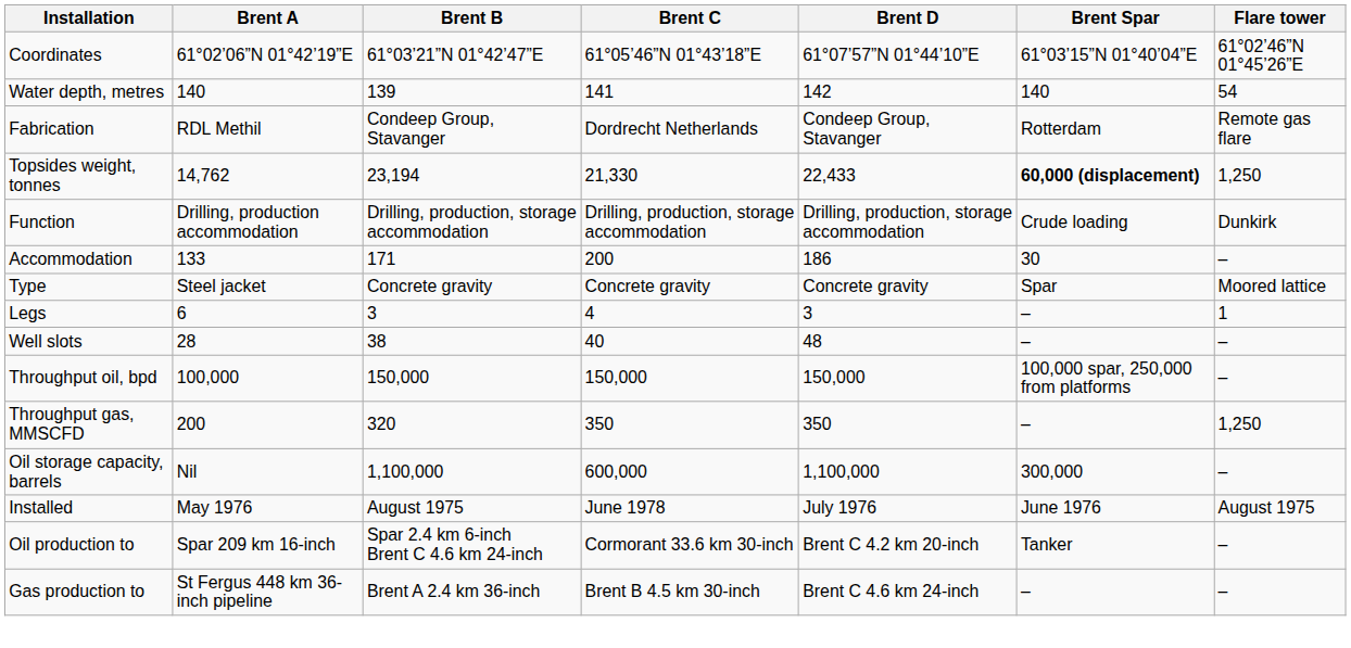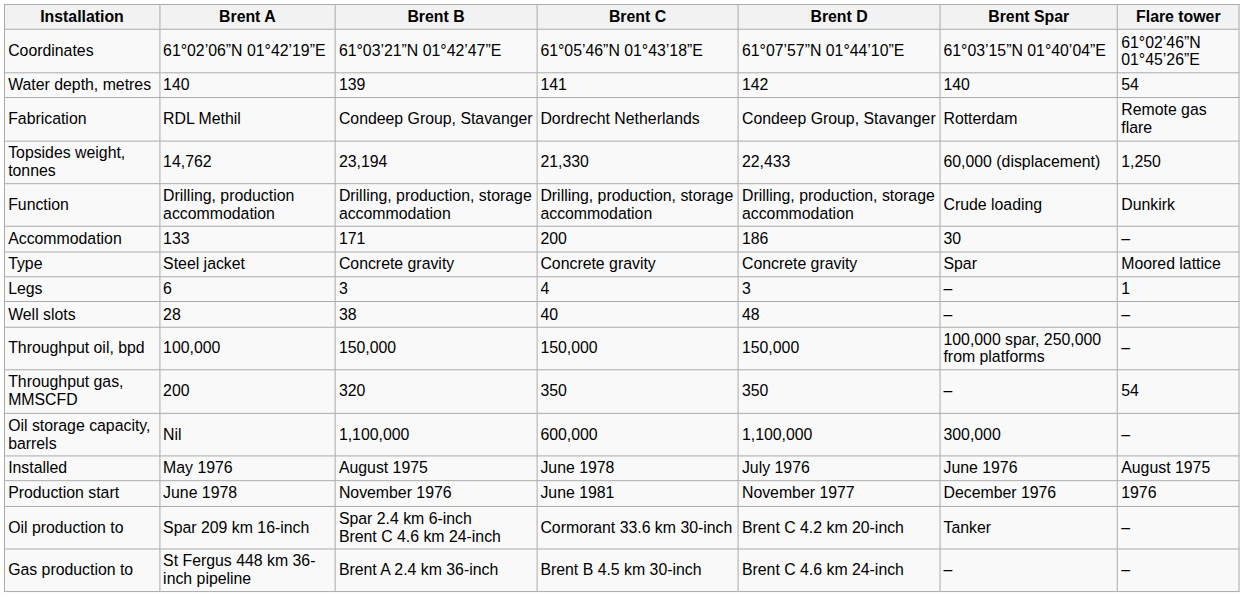 <table class="wikitable">
 <tr>
 <th>Installation</th>
 <th>Brent A</th>
 <th>Brent B</th>
 <th>Brent C</th>
 <th>Brent D</th>
 <th>Brent Spar</th>
 <th>Flare tower</th>
 </tr>
 <tr>
 <td>Coordinates</td>
 <td>61°02’06”N 01°42’19”E</td>
 <td>61°03’21”N 01°42’47”E</td>
 <td>61°05’46”N 01°43’18”E</td>
 <td>61°07’57”N 01°44’10”E</td>
 <td>61°03’15”N 01°40’04”E</td>
 <td>61°02’46”N 01°45’26”E</td>
 </tr>
 <tr>
 <td>Water depth, metres</td>
 <td>140</td>
 <td>139</td>
 <td>141</td>
 <td>142</td>
 <td>140</td>
 <td>54</td>
 </tr>
 <tr>
 <td>Fabrication</td>
 <td>RDL Methil</td>
 <td>Condeep Group, Stavanger</td>
 <td>Dordrecht Netherlands</td>
 <td>Condeep Group, Stavanger</td>
 <td>Rotterdam</td>
 <td>Remote gas flare</td>
 </tr>
 <tr>
 <td>Topsides weight, tonnes</td>
 <td>14,762</td>
 <td>23,194</td>
 <td>21,330</td>
 <td>22,433</td>
-<td><strong>60,000 (displacement)</strong></td>
+<td>60,000 (displacement)</td>
 <td>1,250</td>
 </tr>
 <tr>
 <td>Function</td>
 <td>Drilling, production accommodation</td>
 <td>Drilling, production, storage accommodation</td>
 <td>Drilling, production, storage accommodation</td>
 <td>Drilling, production, storage accommodation</td>
 <td>Crude loading</td>
 <td>Dunkirk</td>
 </tr>
 <tr>
 <td>Accommodation</td>
 <td>133</td>
 <td>171</td>
 <td>200</td>
 <td>186</td>
 <td>30</td>
 <td>–</td>
 </tr>
 <tr>
 <td>Type</td>
 <td>Steel jacket</td>
 <td>Concrete gravity</td>
 <td>Concrete gravity</td>
 <td>Concrete gravity</td>
 <td>Spar</td>
 <td>Moored lattice</td>
 </tr>
 <tr>
 <td>Legs</td>
 <td>6</td>
 <td>3</td>
 <td>4</td>
 <td>3</td>
 <td>–</td>
 <td>1</td>
 </tr>
 <tr>
 <td>Well slots</td>
 <td>28</td>
 <td>38</td>
 <td>40</td>
 <td>48</td>
 <td>–</td>
 <td>–</td>
 </tr>
 <tr>
 <td>Throughput oil, bpd</td>
 <td>100,000</td>
 <td>150,000</td>
 <td>150,000</td>
 <td>150,000</td>
 <td>100,000 spar, 250,000 from  platforms</td>
 <td>–</td>
 </tr>
 <tr>
 <td>Throughput gas, MMSCFD</td>
 <td>200</td>
 <td>320</td>
 <td>350</td>
 <td>350</td>
 <td>–</td>
-<td>1,250</td>
+<td>54</td>
 </tr>
 <tr>
 <td>Oil storage capacity, barrels</td>
 <td>Nil</td>
 <td>1,100,000</td>
 <td>600,000</td>
 <td>1,100,000</td>
 <td>300,000</td>
 <td>–</td>
 </tr>
 <tr>
 <td>Installed</td>
 <td>May 1976</td>
 <td>August 1975</td>
 <td>June 1978</td>
 <td>July 1976</td>
 <td>June 1976</td>
 <td>August 1975</td>
 </tr>
 <tr>
+<td>Production start</td>
+<td>June 1978</td>
+<td>November 1976</td>
+<td>June 1981</td>
+<td>November 1977</td>
+<td>December 1976</td>
+<td>1976</td>
+</tr>
+<tr>
 <td>Oil production to</td>
 <td>Spar 209 km 16-inch</td>
 <td>Spar 2.4 km 6-inch<br>Brent C 4.6 km 24-inch</td>
 <td>Cormorant 33.6 km 30-inch</td>
 <td>Brent C 4.2 km 20-inch</td>
 <td>Tanker</td>
 <td>–</td>
 </tr>
 <tr>
 <td>Gas production to</td>
 <td>St Fergus 448 km 36-inch pipeline</td>
 <td>Brent A 2.4 km 36-inch</td>
 <td>Brent B 4.5 km 30-inch</td>
 <td>Brent C 4.6 km 24-inch</td>
 <td>–</td>
 <td>–</td>
 </tr>
 </table>
